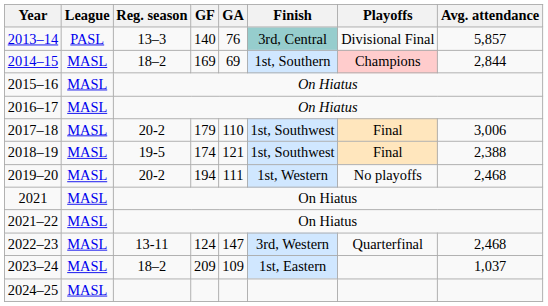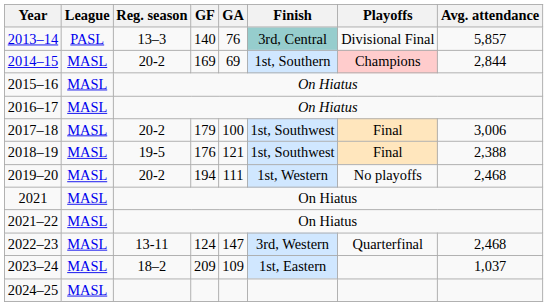 <table class="wikitable" style="text-align:center">
 <tr>
 <th>Year</th>
 <th>League</th>
 <th>Reg. season</th>
 <th>GF</th>
 <th>GA</th>
 <th>Finish</th>
 <th>Playoffs</th>
 <th>Avg. attendance</th>
 </tr>
 <tr>
 <td><a href='#'>2013–14</a></td>
 <td><a href='#'>PASL</a></td>
 <td>13–3</td>
 <td>140</td>
 <td>76</td>
 <td bgcolor="#96CDCD">3rd, Central</td>
 <td>Divisional Final</td>
 <td>5,857</td>
 </tr>
 <tr>
 <td><a href='#'>2014–15</a></td>
 <td><a href='#'>MASL</a></td>
-<td>18–2</td>
+<td>20-2</td>
 <td>169</td>
 <td>69</td>
 <td bgcolor="#D0E7FF">1st, Southern</td>
 <td bgcolor="#FFCCCC">Champions</td>
 <td>2,844</td>
 </tr>
 <tr>
 <td>2015–16</td>
 <td><a href='#'>MASL</a></td>
 <td colspan=6 align=center><em>On Hiatus</em></td>
 </tr>
 <tr>
 <td>2016–17</td>
 <td><a href='#'>MASL</a></td>
 <td colspan=6 align=center><em>On Hiatus</em></td>
 </tr>
 <tr>
 <td>2017–18</td>
 <td><a href='#'>MASL</a></td>
 <td>20-2</td>
 <td>179</td>
-<td>110</td>
+<td>100</td>
 <td bgcolor="D0E7FF">1st, Southwest</td>
 <td bgcolor="FFE6BD">Final</td>
 <td>3,006</td>
 </tr>
 <tr>
 <td>2018–19</td>
 <td><a href='#'>MASL</a></td>
 <td>19-5</td>
-<td>174</td>
+<td>176</td>
 <td>121</td>
 <td bgcolor="D0E7FF">1st, Southwest</td>
 <td bgcolor="FFE6BD">Final</td>
 <td>2,388</td>
 </tr>
 <tr>
 <td>2019–20</td>
 <td><a href='#'>MASL</a></td>
 <td>20-2</td>
 <td>194</td>
 <td>111</td>
 <td bgcolor="D0E7FF">1st, Western</td>
 <td>No playoffs</td>
 <td>2,468</td>
 </tr>
 <tr>
 <td>2021</td>
 <td><a href='#'>MASL</a></td>
 <td colspan=6 align=center>On Hiatus</td>
 </tr>
 <tr>
 <td>2021–22</td>
 <td><a href='#'>MASL</a></td>
 <td colspan=6 align=center>On Hiatus</td>
 </tr>
 <tr>
 <td>2022–23</td>
 <td><a href='#'>MASL</a></td>
 <td>13-11</td>
 <td>124</td>
 <td>147</td>
 <td bgcolor="D0E7FF">3rd, Western</td>
 <td>Quarterfinal</td>
 <td>2,468</td>
 </tr>
 <tr>
 <td>2023–24</td>
 <td><a href='#'>MASL</a></td>
 <td>18–2</td>
 <td>209</td>
 <td>109</td>
 <td bgcolor="D0E7FF">1st, Eastern</td>
 <td></td>
 <td>1,037</td>
 </tr>
 <tr>
 <td>2024–25</td>
 <td><a href='#'>MASL</a></td>
 <td></td>
 <td></td>
 <td></td>
 <td></td>
 <td></td>
 <td></td>
 </tr>
 </table>
